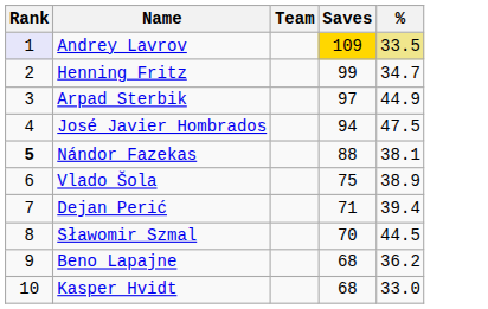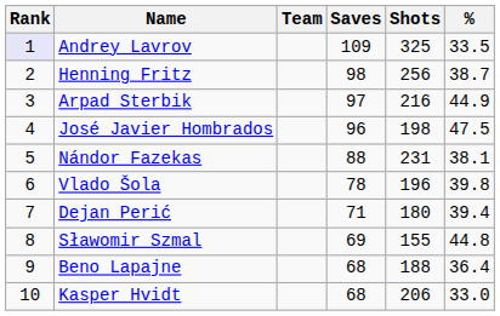 <table class="wikitable" style="text-align: center;">
 <tr>
 <th>Rank</th>
 <th>Name</th>
 <th>Team</th>
 <th>Saves</th>
+<th>Shots</th>
 <th>%</th>
 </tr>
 <tr>
 <td style="background: lavender;">1</td>
 <td align="left"><a href='#'>Andrey Lavrov</a></td>
 <td align="left"></td>
-<td style="background: gold;">109</td>
-<td style="background: khaki;">33.5</td>
+<td>109</td>
+<td>325</td>
+<td>33.5</td>
 </tr>
 <tr>
 <td>2</td>
 <td align="left"><a href='#'>Henning Fritz</a></td>
 <td align="left"></td>
-<td>99</td>
-<td>34.7</td>
+<td>98</td>
+<td>256</td>
+<td>38.7</td>
 </tr>
 <tr>
 <td>3</td>
 <td align="left"><a href='#'>Arpad Sterbik</a></td>
 <td align="left"></td>
 <td>97</td>
+<td>216</td>
 <td>44.9</td>
 </tr>
 <tr>
 <td>4</td>
 <td align="left"><a href='#'>José Javier Hombrados</a></td>
 <td align="left"></td>
-<td>94</td>
+<td>96</td>
+<td>198</td>
 <td>47.5</td>
 </tr>
 <tr>
-<td><strong>5</strong></td>
+<td>5</td>
 <td align="left"><a href='#'>Nándor Fazekas</a></td>
 <td align="left"></td>
 <td>88</td>
+<td>231</td>
 <td>38.1</td>
 </tr>
 <tr>
 <td>6</td>
 <td align="left"><a href='#'>Vlado Šola</a></td>
 <td align="left"></td>
-<td>75</td>
-<td>38.9</td>
+<td>78</td>
+<td>196</td>
+<td>39.8</td>
 </tr>
 <tr>
 <td>7</td>
 <td align="left"><a href='#'>Dejan Perić</a></td>
 <td align="left"></td>
 <td>71</td>
+<td>180</td>
 <td>39.4</td>
 </tr>
 <tr>
 <td>8</td>
 <td align="left"><a href='#'>Sławomir Szmal</a></td>
 <td align="left"></td>
-<td>70</td>
-<td>44.5</td>
+<td>69</td>
+<td>155</td>
+<td>44.8</td>
 </tr>
 <tr>
 <td>9</td>
 <td align="left"><a href='#'>Beno Lapajne</a></td>
 <td align="left"></td>
 <td>68</td>
-<td>36.2</td>
+<td>188</td>
+<td>36.4</td>
 </tr>
 <tr>
 <td>10</td>
 <td align="left"><a href='#'>Kasper Hvidt</a></td>
 <td align="left"></td>
 <td>68</td>
+<td>206</td>
 <td>33.0</td>
 </tr>
 </table>
